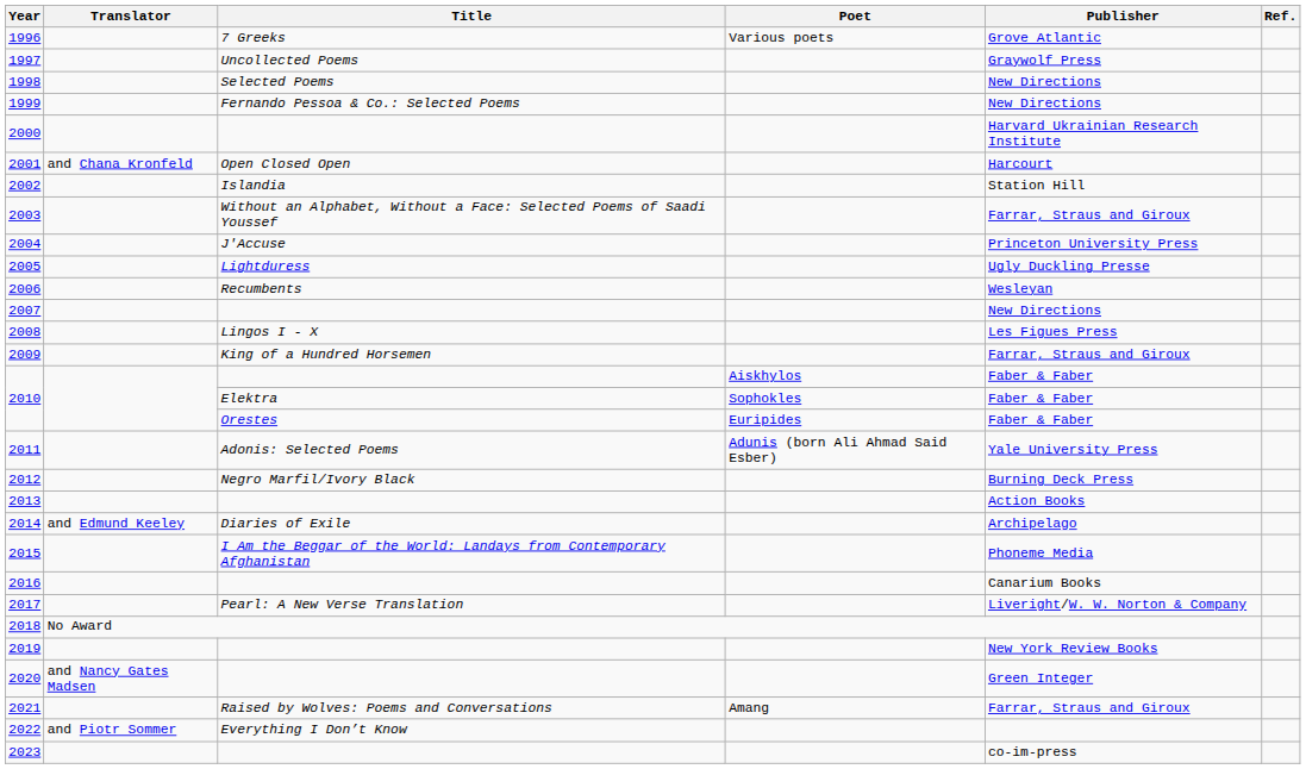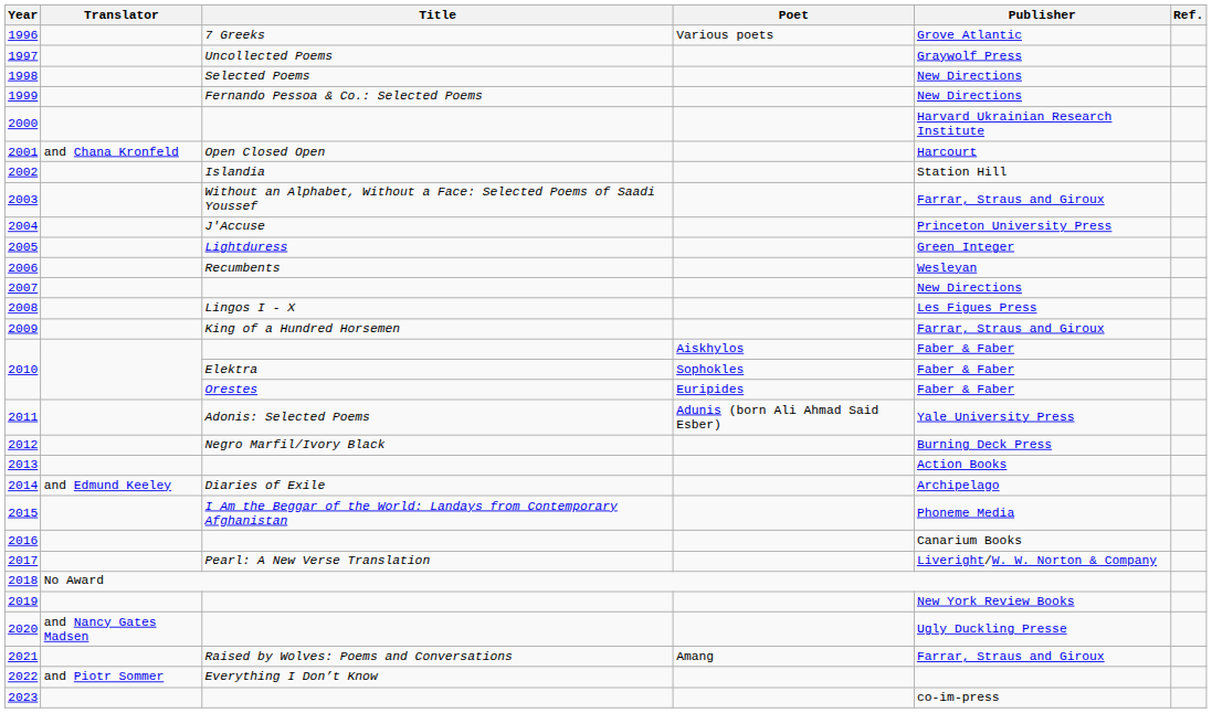 <table class="wikitable sortable mw-collapsible">
 <tr>
 <th>Year</th>
 <th>Translator</th>
 <th>Title</th>
 <th>Poet</th>
 <th>Publisher</th>
 <th>Ref.</th>
 </tr>
 <tr>
 <td><a href='#'>1996</a></td>
 <td></td>
 <td><em>7 Greeks</em></td>
 <td>Various poets</td>
 <td><a href='#'>Grove Atlantic</a></td>
 <td></td>
 </tr>
 <tr>
 <td><a href='#'>1997</a></td>
 <td></td>
 <td><em>Uncollected Poems</em></td>
 <td></td>
 <td><a href='#'>Graywolf Press</a></td>
 <td></td>
 </tr>
 <tr>
 <td><a href='#'>1998</a></td>
 <td></td>
 <td><em>Selected Poems</em></td>
 <td></td>
 <td><a href='#'>New Directions</a></td>
 <td></td>
 </tr>
 <tr>
 <td><a href='#'>1999</a></td>
 <td></td>
 <td><em>Fernando Pessoa & Co.: Selected Poems</em></td>
 <td></td>
 <td><a href='#'>New Directions</a></td>
 <td></td>
 </tr>
 <tr>
 <td><a href='#'>2000</a></td>
 <td></td>
 <td><em></em></td>
 <td></td>
 <td><a href='#'>Harvard Ukrainian Research Institute</a></td>
 <td></td>
 </tr>
 <tr>
 <td><a href='#'>2001</a></td>
 <td> and <a href='#'>Chana Kronfeld</a></td>
 <td><em>Open Closed Open</em></td>
 <td></td>
 <td><a href='#'>Harcourt</a></td>
 <td></td>
 </tr>
 <tr>
 <td><a href='#'>2002</a></td>
 <td></td>
 <td><em>Islandia</em></td>
 <td></td>
 <td>Station Hill</td>
 <td></td>
 </tr>
 <tr>
 <td><a href='#'>2003</a></td>
 <td></td>
 <td><em>Without an Alphabet, Without a Face: Selected Poems of Saadi Youssef</em></td>
 <td></td>
 <td><a href='#'>Farrar, Straus and Giroux</a></td>
 <td></td>
 </tr>
 <tr>
 <td><a href='#'>2004</a></td>
 <td></td>
 <td><em>J'Accuse</em></td>
 <td></td>
 <td><a href='#'>Princeton University Press</a></td>
 <td></td>
 </tr>
 <tr>
 <td><a href='#'>2005</a></td>
 <td></td>
 <td><em><a href='#'>Lightduress</a></em></td>
 <td></td>
-<td><a href='#'>Ugly Duckling Presse</a></td>
+<td><a href='#'>Green Integer</a></td>
 <td></td>
 </tr>
 <tr>
 <td><a href='#'>2006</a></td>
 <td></td>
 <td><em>Recumbents</em></td>
 <td></td>
 <td><a href='#'>Wesleyan</a></td>
 <td></td>
 </tr>
 <tr>
 <td><a href='#'>2007</a></td>
 <td></td>
 <td><em></em></td>
 <td></td>
 <td><a href='#'>New Directions</a></td>
 <td></td>
 </tr>
 <tr>
 <td><a href='#'>2008</a></td>
 <td></td>
 <td><em>Lingos I - X</em></td>
 <td></td>
 <td><a href='#'>Les Figues Press</a></td>
 <td></td>
 </tr>
 <tr>
 <td><a href='#'>2009</a></td>
 <td></td>
 <td><em>King of a Hundred Horsemen</em></td>
 <td></td>
 <td><a href='#'>Farrar, Straus and Giroux</a></td>
 <td></td>
 </tr>
 <tr>
 <td rowspan="3"><a href='#'>2010</a></td>
 <td rowspan="3"></td>
 <td><em></em></td>
 <td><a href='#'>Aiskhylos</a></td>
 <td><a href='#'>Faber & Faber</a></td>
 <td></td>
 </tr>
 <tr>
 <td><em>Elektra</em></td>
 <td><a href='#'>Sophokles</a></td>
 <td><a href='#'>Faber & Faber</a></td>
 <td></td>
 </tr>
 <tr>
 <td><em><a href='#'>Orestes</a></em></td>
 <td><a href='#'>Euripides</a></td>
 <td><a href='#'>Faber & Faber</a></td>
 <td></td>
 </tr>
 <tr>
 <td><a href='#'>2011</a></td>
 <td></td>
 <td><em>Adonis: Selected Poems</em></td>
 <td><a href='#'>Adunis</a> (born Ali Ahmad Said Esber)</td>
 <td><a href='#'>Yale University Press</a></td>
 <td></td>
 </tr>
 <tr>
 <td><a href='#'>2012</a></td>
 <td></td>
 <td><em>Negro Marfil/Ivory Black</em></td>
 <td></td>
 <td><a href='#'>Burning Deck Press</a></td>
 <td></td>
 </tr>
 <tr>
 <td><a href='#'>2013</a></td>
 <td></td>
 <td><em></em></td>
 <td></td>
 <td><a href='#'>Action Books</a></td>
 <td></td>
 </tr>
 <tr>
 <td><a href='#'>2014</a></td>
 <td> and <a href='#'>Edmund Keeley</a></td>
 <td><em>Diaries of Exile</em></td>
 <td></td>
 <td><a href='#'>Archipelago</a></td>
 <td></td>
 </tr>
 <tr>
 <td><a href='#'>2015</a></td>
 <td></td>
 <td><em><a href='#'>I Am the Beggar of the World: Landays from Contemporary Afghanistan</a></em></td>
 <td></td>
 <td><a href='#'>Phoneme Media</a></td>
 <td></td>
 </tr>
 <tr>
 <td><a href='#'>2016</a></td>
 <td></td>
 <td><em></em></td>
 <td></td>
 <td>Canarium Books</td>
 <td></td>
 </tr>
 <tr>
 <td><a href='#'>2017</a></td>
 <td></td>
 <td><em>Pearl: A New Verse Translation</em></td>
 <td></td>
 <td><a href='#'>Liveright</a>/<a href='#'>W. W. Norton & Company</a></td>
 <td></td>
 </tr>
 <tr>
 <td><a href='#'>2018</a></td>
 <td colspan="4">No Award</td>
 <td></td>
 </tr>
 <tr>
 <td><a href='#'>2019</a></td>
 <td></td>
 <td><em></em></td>
 <td></td>
 <td><a href='#'>New York Review Books</a></td>
 <td></td>
 </tr>
 <tr>
 <td><a href='#'>2020</a></td>
 <td> and <a href='#'>Nancy Gates Madsen</a></td>
 <td><em></em></td>
 <td></td>
-<td><a href='#'>Green Integer</a></td>
+<td><a href='#'>Ugly Duckling Presse</a></td>
 <td></td>
 </tr>
 <tr>
 <td><a href='#'>2021</a></td>
 <td></td>
 <td><em>Raised by Wolves: Poems and Conversations</em></td>
 <td>Amang</td>
 <td><a href='#'>Farrar, Straus and Giroux</a></td>
 <td></td>
 </tr>
 <tr>
 <td><a href='#'>2022</a></td>
 <td> and <a href='#'>Piotr Sommer</a></td>
 <td><em>Everything I Don’t Know</em></td>
 <td></td>
 <td></td>
 <td></td>
 </tr>
 <tr>
 <td><a href='#'>2023</a></td>
 <td></td>
 <td><em></em></td>
 <td></td>
 <td>co-im-press</td>
 <td></td>
 </tr>
 </table>
